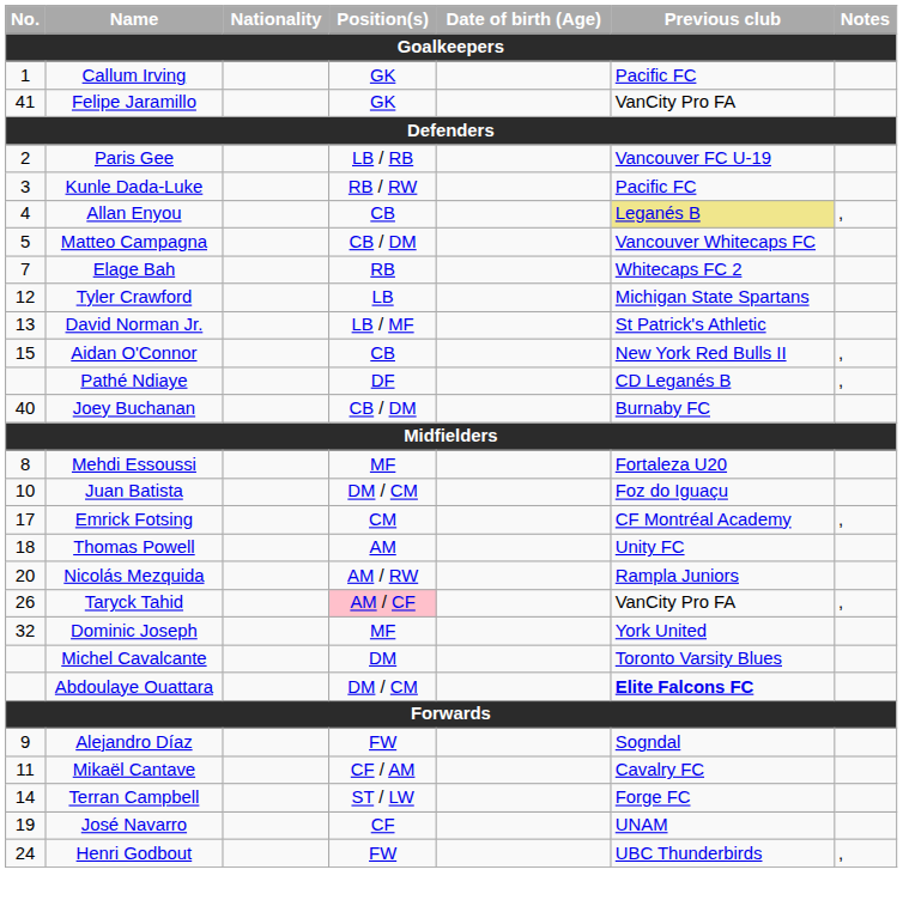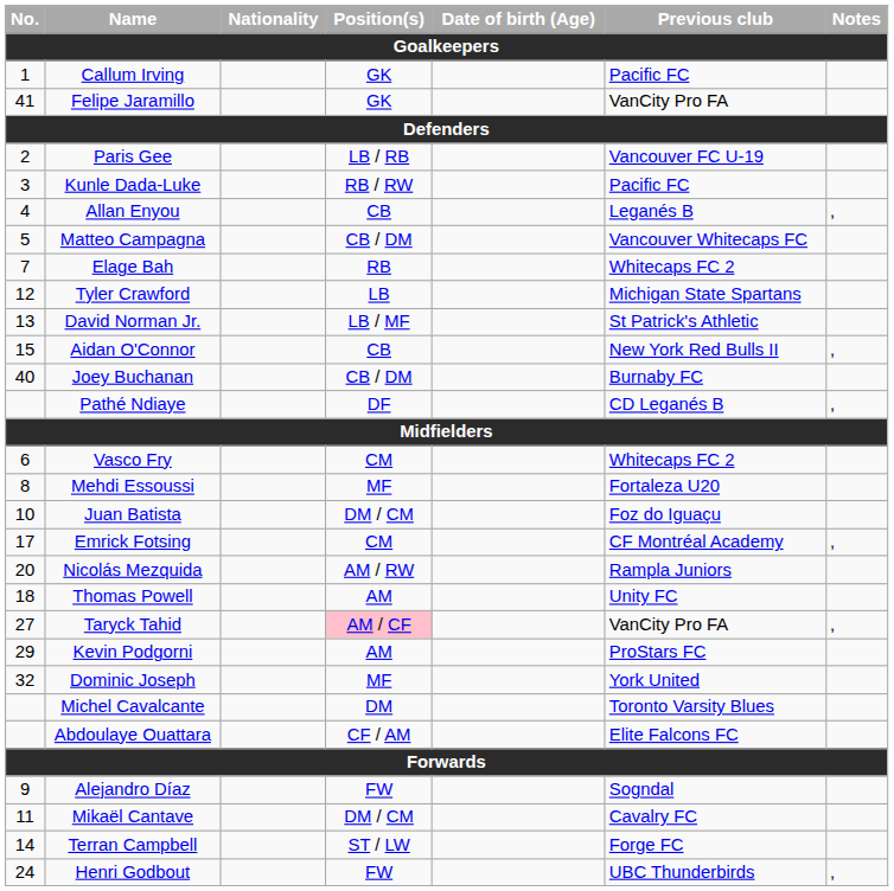 <table class="wikitable" style="text-align:center; font-size:86%; width:78%;">
 <tr>
 <th style="background:#a9a9a9; color:white; text-align:center;">No.</th>
 <th style="background:#a9a9a9; color:white; text-align:center;">Name</th>
 <th style="background:#a9a9a9; color:white; text-align:center;">Nationality</th>
 <th style="background:#a9a9a9; color:white; text-align:center;">Position(s)</th>
 <th style="background:#a9a9a9; color:white; text-align:center;">Date of birth (Age)</th>
 <th style="background:#a9a9a9; color:white; text-align:center;">Previous club</th>
 <th style="background:#a9a9a9; color:white; text-align:center;">Notes</th>
 </tr>
 <tr>
 <th colspan="7" style="background:#2b2b2b; color:white; text-align:center;">Goalkeepers</th>
 </tr>
 <tr>
 <td>1</td>
 <td><a href='#'>Callum Irving</a></td>
 <td></td>
 <td><a href='#'>GK</a></td>
 <td></td>
 <td align="left"> <a href='#'>Pacific FC</a></td>
 <td align="left"></td>
 </tr>
 <tr>
 <td>41</td>
 <td><a href='#'>Felipe Jaramillo</a></td>
 <td></td>
 <td><a href='#'>GK</a></td>
 <td></td>
 <td align="left"> VanCity Pro FA</td>
 <td align="left"></td>
 </tr>
 <tr>
 <th colspan="7" style="background:#2b2b2b; color:white; text-align:center;">Defenders</th>
 </tr>
 <tr>
 <td>2</td>
 <td><a href='#'>Paris Gee</a></td>
 <td></td>
 <td><a href='#'>LB</a> / <a href='#'>RB</a></td>
 <td></td>
 <td align="left"> <a href='#'>Vancouver FC U-19</a></td>
 <td align="left"></td>
 </tr>
 <tr>
 <td>3</td>
 <td><a href='#'>Kunle Dada-Luke</a></td>
 <td></td>
 <td><a href='#'>RB</a> / <a href='#'>RW</a></td>
 <td></td>
 <td align="left"> <a href='#'>Pacific FC</a></td>
 <td align="left"></td>
 </tr>
 <tr>
 <td>4</td>
 <td><a href='#'>Allan Enyou</a></td>
 <td></td>
 <td><a href='#'>CB</a></td>
 <td></td>
-<td align="left" style="background: khaki;"> <a href='#'>Leganés B</a></td>
+<td align="left"> <a href='#'>Leganés B</a></td>
 <td align="left"><a href='#'></a>, <a href='#'></a></td>
 </tr>
 <tr>
 <td>5</td>
 <td><a href='#'>Matteo Campagna</a></td>
 <td></td>
 <td><a href='#'>CB</a> / <a href='#'>DM</a></td>
 <td></td>
 <td align="left"> <a href='#'>Vancouver Whitecaps FC</a></td>
 <td align="left"></td>
 </tr>
 <tr>
 <td>7</td>
 <td><a href='#'>Elage Bah</a></td>
 <td></td>
 <td><a href='#'>RB</a></td>
 <td></td>
 <td style="text-align:left"> <a href='#'>Whitecaps FC 2</a></td>
 <td align="left"></td>
 </tr>
 <tr>
 <td>12</td>
 <td><a href='#'>Tyler Crawford</a></td>
 <td></td>
 <td><a href='#'>LB</a></td>
 <td></td>
 <td align="left"> <a href='#'>Michigan State Spartans</a></td>
 <td align="left"></td>
 </tr>
 <tr>
 <td>13</td>
 <td><a href='#'>David Norman Jr.</a></td>
 <td></td>
 <td><a href='#'>LB</a> / <a href='#'>MF</a></td>
 <td></td>
 <td align="left"> <a href='#'>St Patrick's Athletic</a></td>
 <td align="left"></td>
 </tr>
 <tr>
 <td>15</td>
 <td><a href='#'>Aidan O'Connor</a></td>
 <td></td>
 <td><a href='#'>CB</a></td>
 <td></td>
 <td align="left"> <a href='#'>New York Red Bulls II</a></td>
 <td align="left"><a href='#'></a>, <a href='#'></a></td>
 </tr>
 <tr>
+<td>40</td>
+<td><a href='#'>Joey Buchanan</a></td>
+<td></td>
+<td><a href='#'>CB</a> / <a href='#'>DM</a></td>
+<td></td>
+<td align="left"> <a href='#'>Burnaby FC</a></td>
+<td align="left"></td>
+</tr>
+<tr>
 <td></td>
 <td><a href='#'>Pathé Ndiaye</a></td>
 <td></td>
 <td><a href='#'>DF</a></td>
 <td></td>
 <td align="left"> <a href='#'>CD Leganés B</a></td>
 <td align="left"><a href='#'></a>, <a href='#'></a></td>
 </tr>
 <tr>
-<td>40</td>
-<td><a href='#'>Joey Buchanan</a></td>
-<td></td>
-<td><a href='#'>CB</a> / <a href='#'>DM</a></td>
-<td></td>
-<td align="left"> <a href='#'>Burnaby FC</a></td>
-<td align="left"></td>
+<th colspan="7" style="background:#2b2b2b; color:white; text-align:center;">Midfielders</th>
 </tr>
 <tr>
-<th colspan="7" style="background:#2b2b2b; color:white; text-align:center;">Midfielders</th>
+<td>6</td>
+<td><a href='#'>Vasco Fry</a></td>
+<td></td>
+<td><a href='#'>CM</a></td>
+<td></td>
+<td align="left"> <a href='#'>Whitecaps FC 2</a></td>
+<td align="left"></td>
 </tr>
 <tr>
 <td>8</td>
 <td><a href='#'>Mehdi Essoussi</a></td>
 <td></td>
 <td><a href='#'>MF</a></td>
 <td></td>
 <td align="left"> <a href='#'>Fortaleza U20</a></td>
 <td align="left"></td>
 </tr>
 <tr>
 <td>10</td>
 <td><a href='#'>Juan Batista</a></td>
 <td></td>
 <td><a href='#'>DM</a> / <a href='#'>CM</a></td>
 <td></td>
 <td align="left"> <a href='#'>Foz do Iguaçu</a></td>
 <td align="left"><a href='#'></a></td>
 </tr>
 <tr>
 <td>17</td>
 <td><a href='#'>Emrick Fotsing</a></td>
 <td></td>
 <td><a href='#'>CM</a></td>
 <td></td>
 <td align="left"> <a href='#'>CF Montréal Academy</a></td>
 <td align="left">, </td>
 </tr>
 <tr>
+<td>20</td>
+<td><a href='#'>Nicolás Mezquida</a></td>
+<td></td>
+<td><a href='#'>AM</a> / <a href='#'>RW</a></td>
+<td></td>
+<td align="left"> <a href='#'>Rampla Juniors</a></td>
+<td align="left"><a href='#'></a></td>
+</tr>
+<tr>
 <td>18</td>
 <td><a href='#'>Thomas Powell</a></td>
 <td></td>
 <td><a href='#'>AM</a></td>
 <td></td>
 <td align="left"> <a href='#'>Unity FC</a></td>
 <td align="left"></td>
 </tr>
 <tr>
-<td>20</td>
-<td><a href='#'>Nicolás Mezquida</a></td>
-<td></td>
-<td><a href='#'>AM</a> / <a href='#'>RW</a></td>
-<td></td>
-<td align="left"> <a href='#'>Rampla Juniors</a></td>
-<td align="left"><a href='#'></a></td>
-</tr>
-<tr>
-<td>26</td>
+<td>27</td>
 <td><a href='#'>Taryck Tahid</a></td>
 <td></td>
 <td style="background: pink;"><a href='#'>AM</a> / <a href='#'>CF</a></td>
 <td></td>
 <td align="left"> VanCity Pro FA</td>
 <td align="left">, </td>
+</tr>
+<tr>
+<td>29</td>
+<td><a href='#'>Kevin Podgorni</a></td>
+<td></td>
+<td><a href='#'>AM</a></td>
+<td></td>
+<td align="left"> <a href='#'>ProStars FC</a></td>
+<td align="left"></td>
 </tr>
 <tr>
 <td>32</td>
 <td><a href='#'>Dominic Joseph</a></td>
 <td></td>
 <td><a href='#'>MF</a></td>
 <td></td>
 <td style="text-align:left"> <a href='#'>York United</a></td>
 <td align="left"></td>
 </tr>
 <tr>
 <td></td>
 <td><a href='#'>Michel Cavalcante</a></td>
 <td></td>
 <td><a href='#'>DM</a></td>
 <td></td>
 <td align="left"> <a href='#'>Toronto Varsity Blues</a></td>
 <td align="left"><a href='#'></a></td>
 </tr>
 <tr>
 <td></td>
 <td><a href='#'>Abdoulaye Ouattara</a></td>
 <td></td>
-<td><a href='#'>DM</a> / <a href='#'>CM</a></td>
+<td><a href='#'>CF</a> / <a href='#'>AM</a></td>
 <td></td>
-<td align="left"><strong> <a href='#'>Elite Falcons FC</a></strong></td>
+<td align="left"> <a href='#'>Elite Falcons FC</a></td>
 <td align="left"><a href='#'></a></td>
 </tr>
 <tr>
 <th colspan="7" style="background:#2b2b2b; color:white; text-align:center;">Forwards</th>
 </tr>
 <tr>
 <td>9</td>
 <td><a href='#'>Alejandro Díaz</a></td>
 <td></td>
 <td><a href='#'>FW</a></td>
 <td></td>
 <td align="left"> <a href='#'>Sogndal</a></td>
 <td align="left"><a href='#'></a></td>
 </tr>
 <tr>
 <td>11</td>
 <td><a href='#'>Mikaël Cantave</a></td>
 <td></td>
-<td><a href='#'>CF</a> / <a href='#'>AM</a></td>
+<td><a href='#'>DM</a> / <a href='#'>CM</a></td>
 <td></td>
 <td align="left"> <a href='#'>Cavalry FC</a></td>
 <td align="left"></td>
 </tr>
 <tr>
 <td>14</td>
 <td><a href='#'>Terran Campbell</a></td>
 <td></td>
 <td><a href='#'>ST</a> / <a href='#'>LW</a></td>
 <td></td>
 <td align="left"> <a href='#'>Forge FC</a></td>
 </tr>
 <tr>
-<td>19</td>
-<td><a href='#'>José Navarro</a></td>
-<td></td>
-<td><a href='#'>CF</a></td>
-<td></td>
-<td align="left"> <a href='#'>UNAM</a></td>
-<td align="left"><a href='#'></a></td>
-</tr>
-<tr>
 <td>24</td>
 <td><a href='#'>Henri Godbout</a></td>
 <td></td>
 <td><a href='#'>FW</a></td>
 <td></td>
 <td align="left"> <a href='#'>UBC Thunderbirds</a></td>
 <td align="left">, </td>
 </tr>
 <tr>
 </tr>
 </table>
